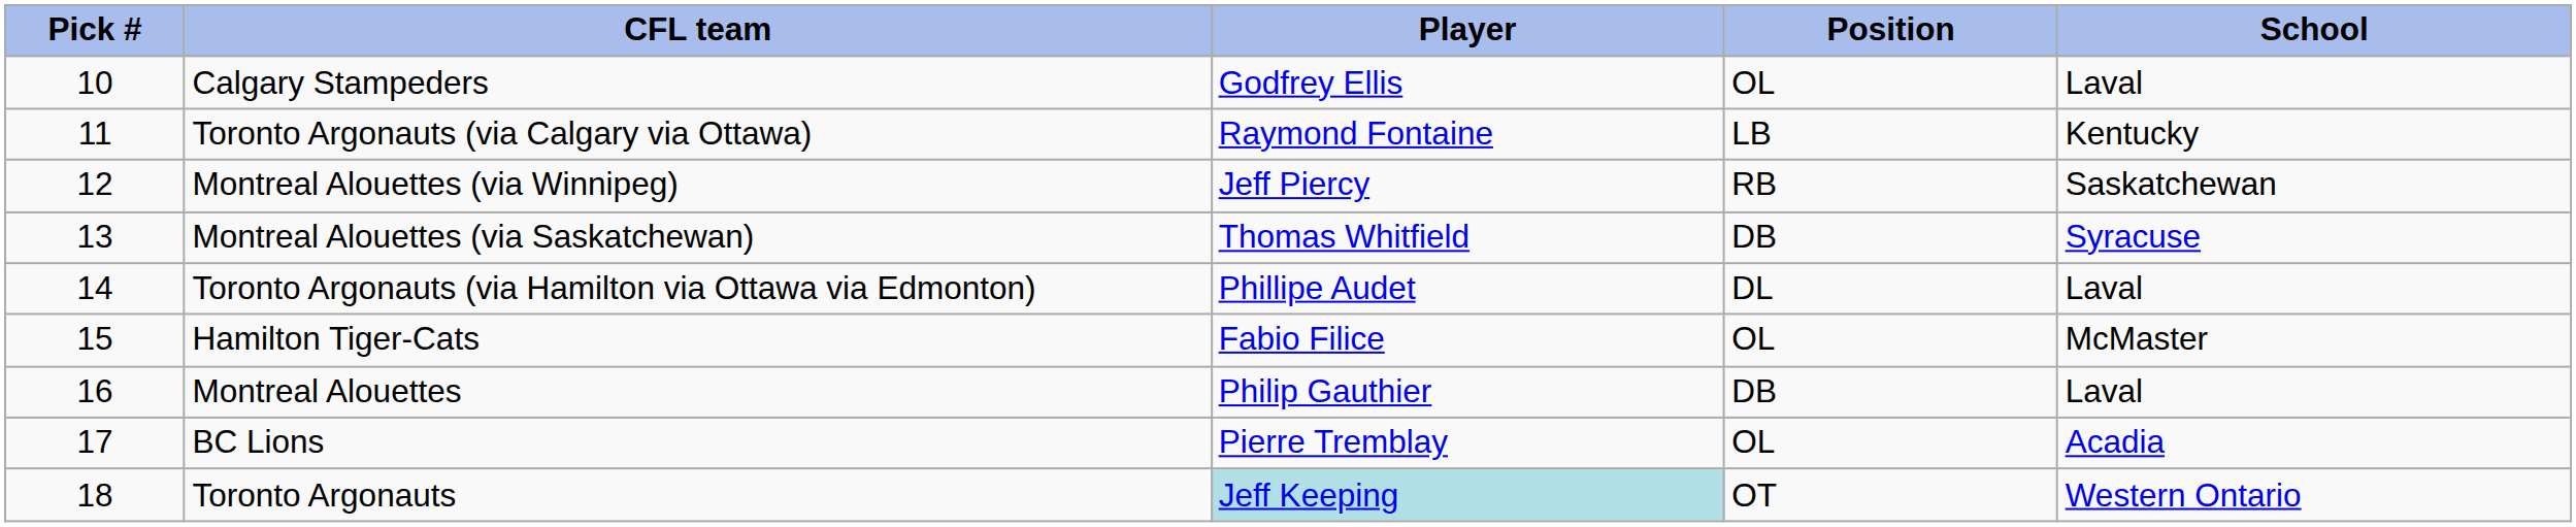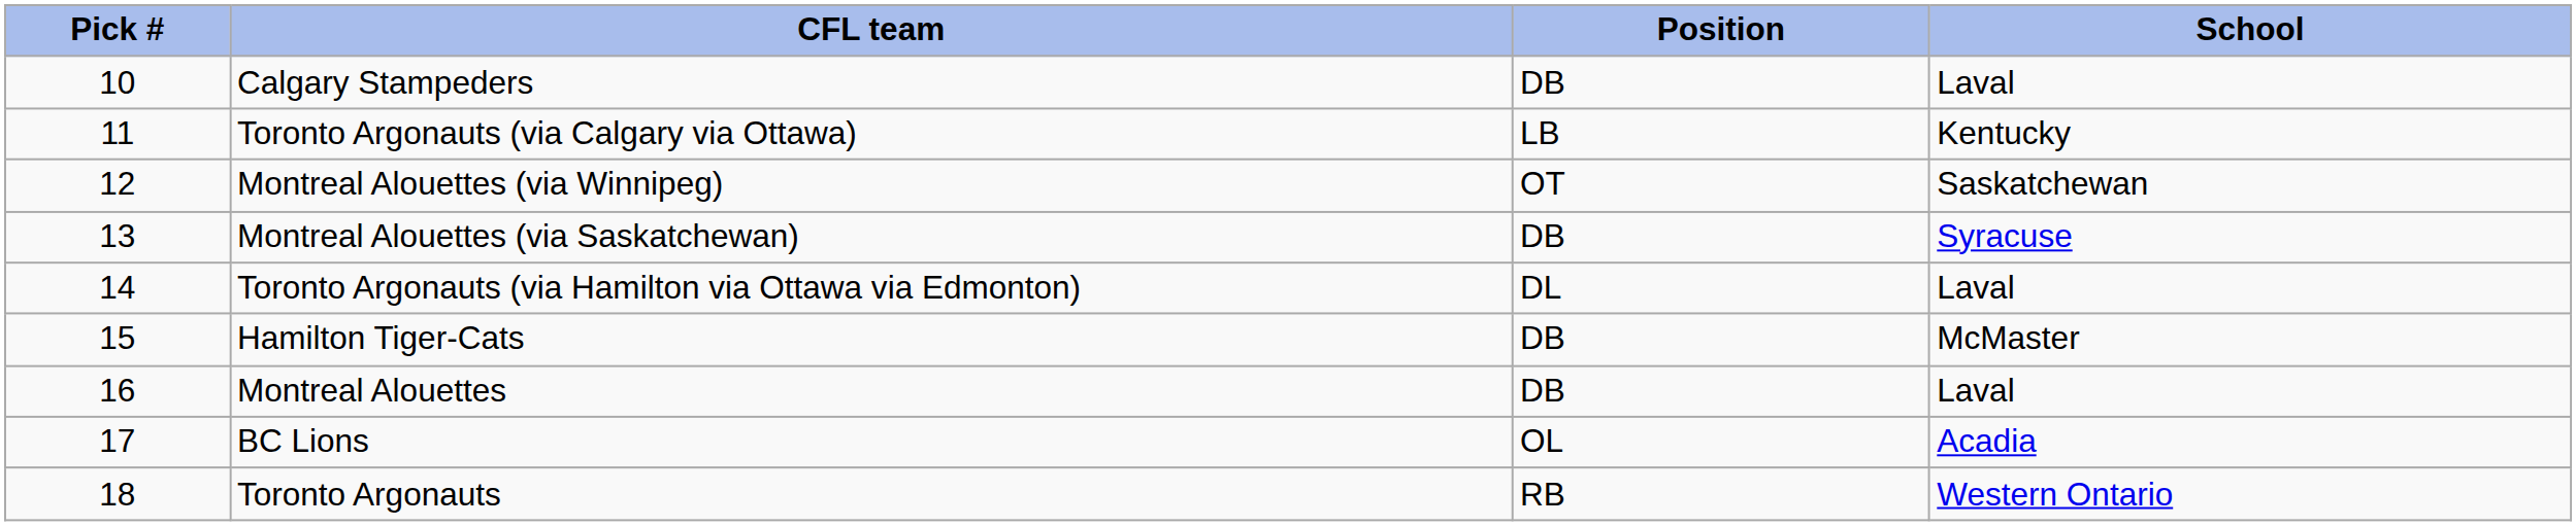 <table class="wikitable" style="width: 100%">
 <tr>
 <th style="background:#A8BDEC;" width=7%>Pick #</th>
 <th width=40% style="background:#A8BDEC;">CFL team</th>
-<th width=20% style="background:#A8BDEC;">Player</th>
 <th width=13% style="background:#A8BDEC;">Position</th>
 <th width=20% style="background:#A8BDEC;">School</th>
 </tr>
 <tr>
 <td align=center>10</td>
 <td>Calgary Stampeders</td>
-<td><a href='#'>Godfrey Ellis</a></td>
-<td>OL</td>
+<td>DB</td>
 <td>Laval</td>
 </tr>
 <tr>
 <td align=center>11</td>
 <td>Toronto Argonauts (via Calgary via Ottawa)</td>
-<td><a href='#'>Raymond Fontaine</a></td>
 <td>LB</td>
 <td>Kentucky</td>
 </tr>
 <tr>
 <td align=center>12</td>
 <td>Montreal Alouettes (via Winnipeg)</td>
-<td><a href='#'>Jeff Piercy</a></td>
-<td>RB</td>
+<td>OT</td>
 <td>Saskatchewan</td>
 </tr>
 <tr>
 <td align=center>13</td>
 <td>Montreal Alouettes (via Saskatchewan)</td>
-<td><a href='#'>Thomas Whitfield</a></td>
 <td>DB</td>
 <td><a href='#'>Syracuse</a></td>
 </tr>
 <tr>
 <td align=center>14</td>
 <td>Toronto Argonauts (via Hamilton via Ottawa via Edmonton)</td>
-<td><a href='#'>Phillipe Audet</a></td>
 <td>DL</td>
 <td>Laval</td>
 </tr>
 <tr>
 <td align=center>15</td>
 <td>Hamilton Tiger-Cats</td>
-<td><a href='#'>Fabio Filice</a></td>
-<td>OL</td>
+<td>DB</td>
 <td>McMaster</td>
 </tr>
 <tr>
 <td align=center>16</td>
 <td>Montreal Alouettes</td>
-<td><a href='#'>Philip Gauthier</a></td>
 <td>DB</td>
 <td>Laval</td>
 </tr>
 <tr>
 <td align=center>17</td>
 <td>BC Lions</td>
-<td><a href='#'>Pierre Tremblay</a></td>
 <td>OL</td>
 <td><a href='#'>Acadia</a></td>
 </tr>
 <tr>
 <td align=center>18</td>
 <td>Toronto Argonauts</td>
-<td bgcolor="#B0E0E6"><a href='#'>Jeff Keeping</a></td>
-<td>OT</td>
+<td>RB</td>
 <td><a href='#'>Western Ontario</a></td>
 </tr>
 </table>
